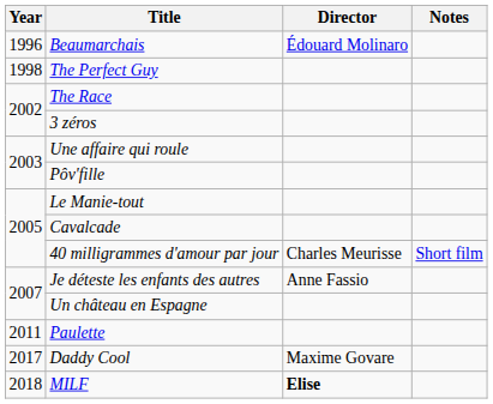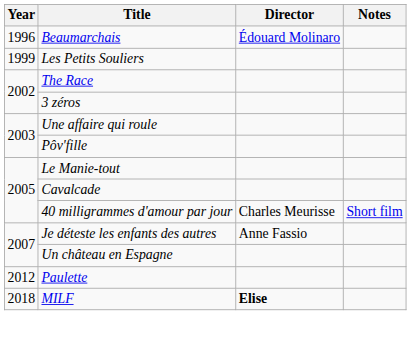 <table class="wikitable">
 <tr>
 <th>Year</th>
 <th>Title</th>
 <th>Director</th>
 <th>Notes</th>
 </tr>
 <tr>
 <td>1996</td>
 <td><em><a href='#'>Beaumarchais</a></em></td>
 <td><a href='#'>Édouard Molinaro</a></td>
 <td></td>
 </tr>
 <tr>
-<td>1998</td>
-<td><em><a href='#'>The Perfect Guy</a></em></td>
+<td>1999</td>
+<td><em>Les Petits Souliers</em></td>
 <td></td>
 <td></td>
 </tr>
 <tr>
 <td rowspan="2">2002</td>
 <td><em><a href='#'>The Race</a></em></td>
 <td></td>
 <td></td>
 </tr>
 <tr>
 <td><em>3 zéros</em></td>
 <td></td>
 <td></td>
 </tr>
 <tr>
 <td rowspan="2">2003</td>
 <td><em>Une affaire qui roule</em></td>
 <td></td>
 <td></td>
 </tr>
 <tr>
 <td><em>Pôv'fille</em></td>
 <td></td>
 <td></td>
 </tr>
 <tr>
 <td rowspan="3">2005</td>
 <td><em>Le Manie-tout</em></td>
 <td></td>
 <td></td>
 </tr>
 <tr>
 <td><em>Cavalcade</em></td>
 <td></td>
 <td></td>
 </tr>
 <tr>
 <td><em>40 milligrammes d'amour par jour</em></td>
 <td>Charles Meurisse</td>
 <td><a href='#'>Short film</a></td>
 </tr>
 <tr>
 <td rowspan="2">2007</td>
 <td><em>Je déteste les enfants des autres</em></td>
 <td>Anne Fassio</td>
 <td></td>
 </tr>
 <tr>
 <td><em>Un château en Espagne</em></td>
 <td></td>
 <td></td>
 </tr>
 <tr>
-<td>2011</td>
+<td>2012</td>
 <td><em><a href='#'>Paulette</a></em></td>
 <td></td>
-<td></td>
-</tr>
-<tr>
-<td>2017</td>
-<td><em>Daddy Cool</em></td>
-<td>Maxime Govare</td>
 <td></td>
 </tr>
 <tr>
 <td>2018</td>
 <td><em><a href='#'>MILF</a></em></td>
 <td><strong>Elise</strong></td>
 <td></td>
 </tr>
 </table>
